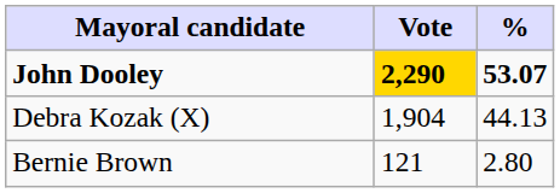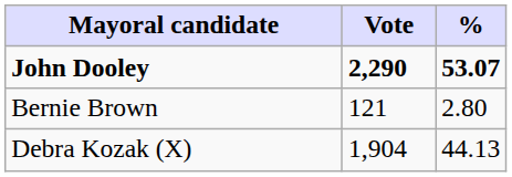 <table class="wikitable">
 <tr>
 <th style="background:#ddf;" width="200px">Mayoral candidate</th>
 <th style="background:#ddf;" width="50px">Vote</th>
 <th style="background:#ddf;" width="30px">%</th>
 </tr>
 <tr>
 <td><strong>John Dooley</strong></td>
-<td style="background: gold;"><strong>2,290</strong></td>
+<td><strong>2,290</strong></td>
 <td><strong>53.07</strong></td>
+</tr>
+<tr>
+<td>Bernie Brown</td>
+<td>121</td>
+<td>2.80</td>
 </tr>
 <tr>
 <td>Debra Kozak (X)</td>
 <td>1,904</td>
 <td>44.13</td>
 </tr>
-<tr>
-<td>Bernie Brown</td>
-<td>121</td>
-<td>2.80</td>
-</tr>
 </table>
